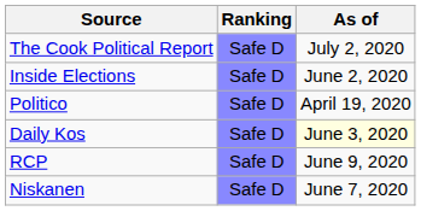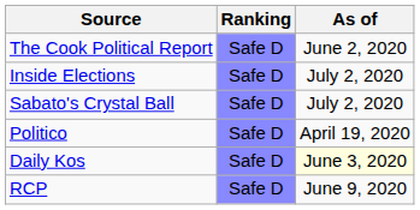 <table class="wikitable" style="text-align:center">
 <tr>
 <th>Source</th>
 <th>Ranking</th>
 <th>As of</th>
 </tr>
 <tr>
 <td align="left"><a href='#'>The Cook Political Report</a></td>
 <td style="background:#88f" data-sort-value=-4>Safe D</td>
-<td>July 2, 2020</td>
+<td>June 2, 2020</td>
 </tr>
 <tr>
 <td align="left"><a href='#'>Inside Elections</a></td>
 <td style="background:#88f" data-sort-value=-4>Safe D</td>
-<td>June 2, 2020</td>
+<td>July 2, 2020</td>
+</tr>
+<tr>
+<td align="left"><a href='#'>Sabato's Crystal Ball</a></td>
+<td style="background:#88f" data-sort-value=-4>Safe D</td>
+<td>July 2, 2020</td>
 </tr>
 <tr>
 <td align="left"><a href='#'>Politico</a></td>
 <td style="background:#88f" data-sort-value=-4>Safe D</td>
 <td>April 19, 2020</td>
 </tr>
 <tr>
 <td align="left"><a href='#'>Daily Kos</a></td>
 <td style="background:#88f" data-sort-value=-4>Safe D</td>
 <td style="background: lightyellow;">June 3, 2020</td>
 </tr>
 <tr>
 <td align="left"><a href='#'>RCP</a></td>
 <td style="background:#88f" data-sort-value=-4>Safe D</td>
 <td>June 9, 2020</td>
 </tr>
-<tr>
-<td align="left"><a href='#'>Niskanen</a></td>
-<td style="background:#88f" data-sort-value=-4>Safe D</td>
-<td>June 7, 2020</td>
-</tr>
 </table>
